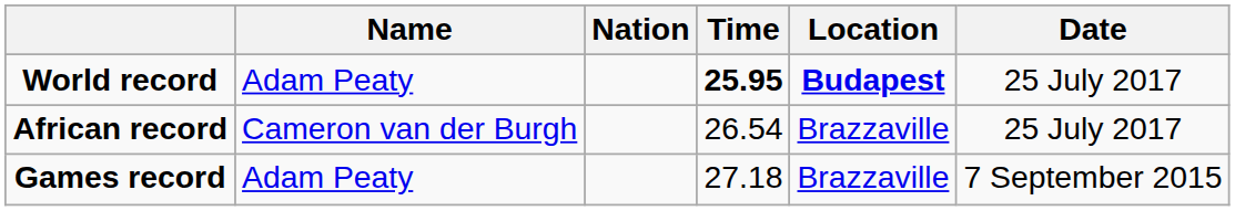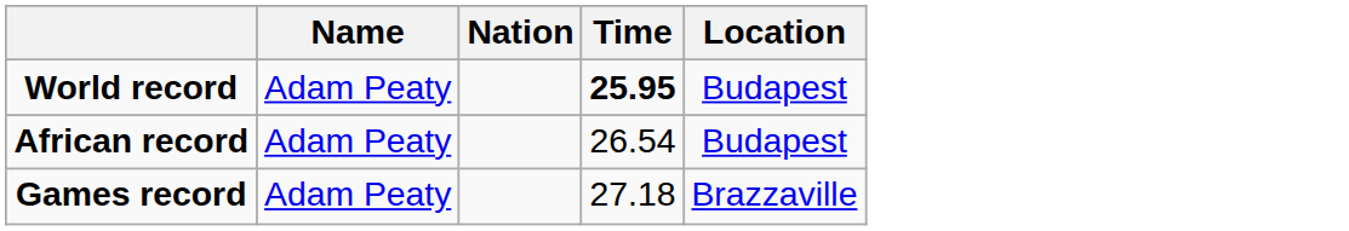 <table class=wikitable style=text-align:center>
 <tr>
 <th></th>
 <th>Name</th>
 <th>Nation</th>
 <th>Time</th>
 <th>Location</th>
-<th>Date</th>
 </tr>
 <tr>
 <td><strong>World record</strong></td>
 <td align=left><a href='#'>Adam Peaty</a></td>
 <td align=left></td>
 <td align=left><strong>25.95</strong></td>
-<td><strong><a href='#'>Budapest</a></strong></td>
-<td>25 July 2017</td>
+<td><a href='#'>Budapest</a></td>
 </tr>
 <tr>
 <td><strong>African record</strong></td>
-<td align=left><a href='#'>Cameron van der Burgh</a></td>
+<td align=left><a href='#'>Adam Peaty</a></td>
 <td align=left></td>
 <td align=left>26.54</td>
-<td><a href='#'>Brazzaville</a></td>
-<td>25 July 2017</td>
+<td><a href='#'>Budapest</a></td>
 </tr>
 <tr>
 <td><strong>Games record</strong></td>
 <td align=left><a href='#'>Adam Peaty</a></td>
 <td align=left></td>
 <td align=left>27.18</td>
 <td><a href='#'>Brazzaville</a></td>
-<td>7 September 2015</td>
 </tr>
 </table>
